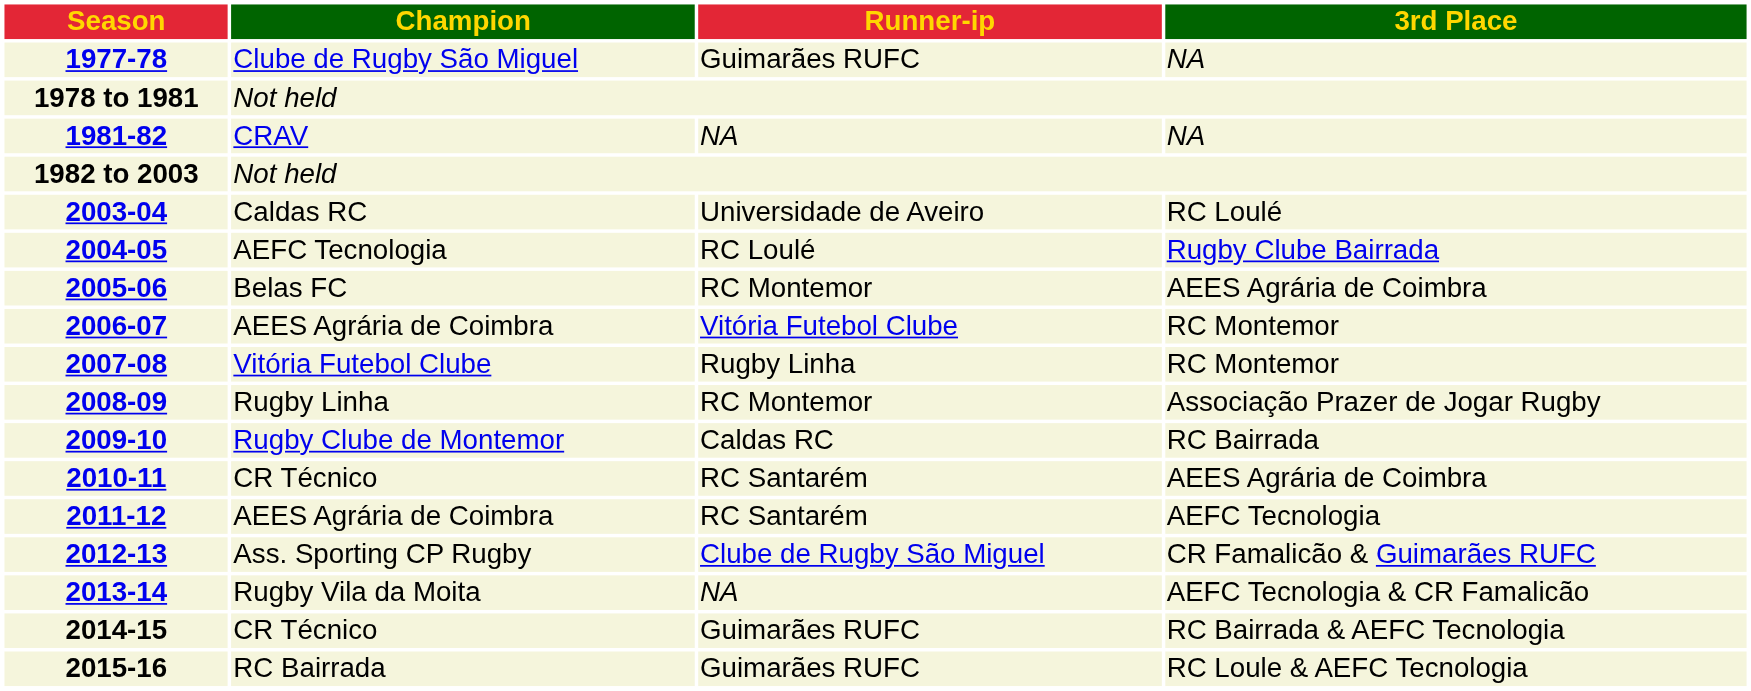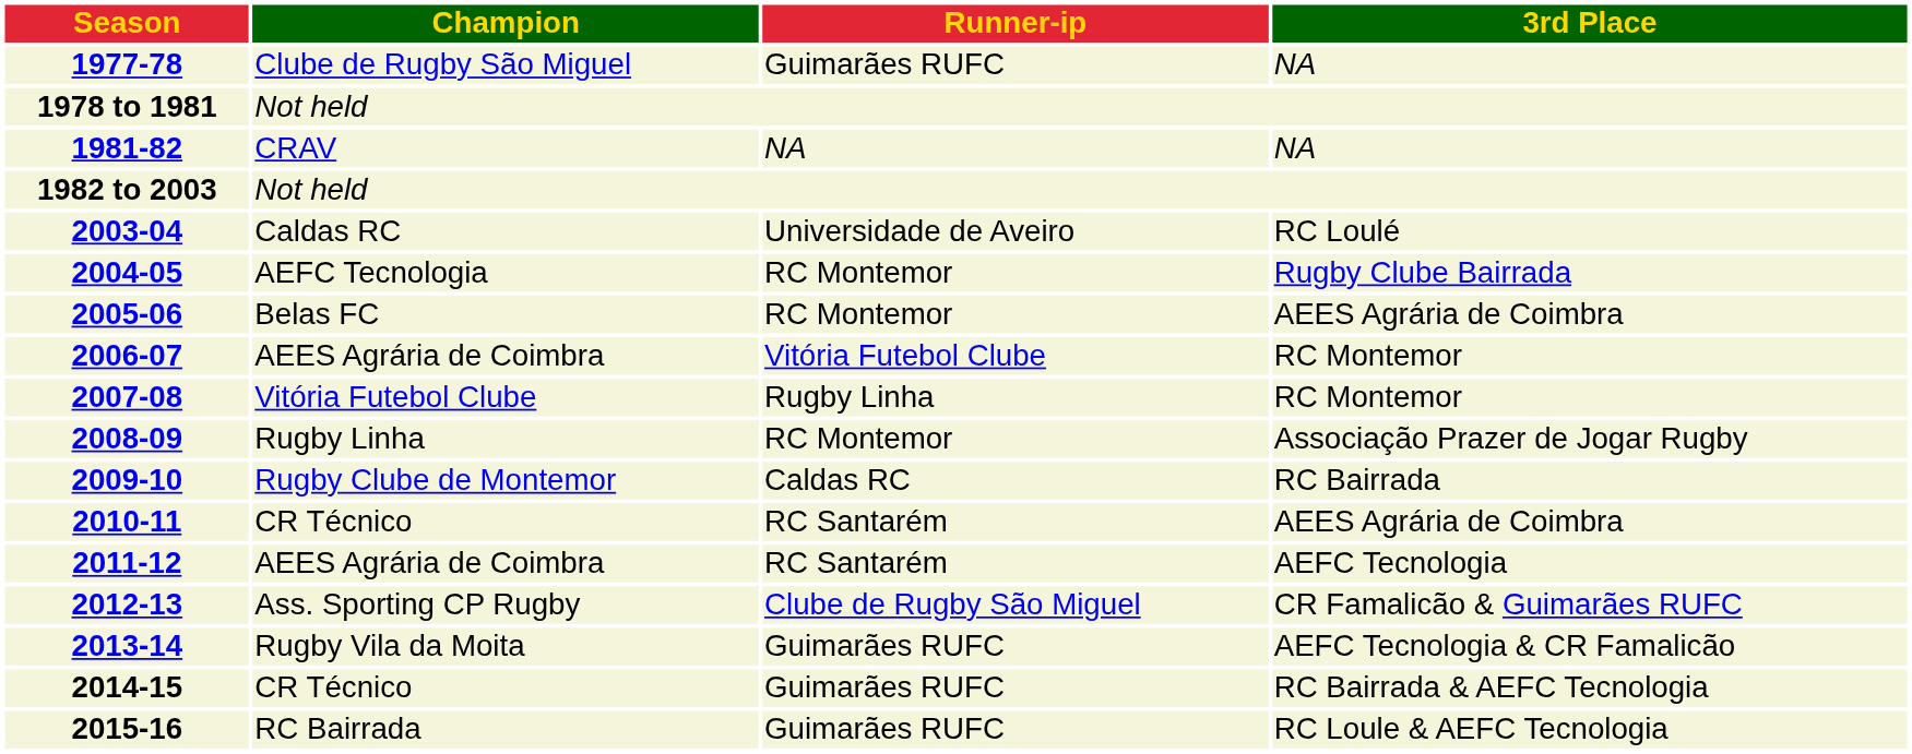 <table width=80%>
 <tr>
 <th style="background: #E32636; color: #FFD700;">Season</th>
 <th style="background: #006400; color: #FFD700;"> Champion</th>
 <th style="background: #E32636; color: #FFD700;"> Runner-ip</th>
 <th style="background: #006400; color: #FFD700;"> 3rd Place</th>
 </tr>
 <tr --- bgcolor=#F5F5DC>
 <th><a href='#'>1977-78</a></th>
 <td><a href='#'>Clube de Rugby São Miguel</a></td>
 <td>Guimarães RUFC</td>
 <td><em>NA</em></td>
 </tr>
 <tr --- bgcolor=#F5F5DC>
 <th>1978 to 1981</th>
 <td colspan="3"><em>Not held</em></td>
 </tr>
 <tr --- bgcolor=#F5F5DC>
 <th><a href='#'>1981-82</a></th>
 <td><a href='#'>CRAV</a></td>
 <td><em>NA</em></td>
 <td><em>NA</em></td>
 </tr>
 <tr --- bgcolor=#F5F5DC>
 <th>1982 to 2003</th>
 <td colspan="3"><em>Not held</em></td>
 </tr>
 <tr --- bgcolor=#F5F5DC>
 <th><a href='#'>2003-04</a></th>
 <td>Caldas RC</td>
 <td>Universidade de Aveiro</td>
 <td>RC Loulé</td>
 </tr>
 <tr --- bgcolor=#F5F5DC>
 <th><a href='#'>2004-05</a></th>
 <td>AEFC Tecnologia</td>
-<td>RC Loulé</td>
+<td>RC Montemor</td>
 <td><a href='#'>Rugby Clube Bairrada</a></td>
 </tr>
 <tr --- bgcolor=#F5F5DC>
 <th><a href='#'>2005-06</a></th>
 <td>Belas FC</td>
 <td>RC Montemor</td>
 <td>AEES Agrária de Coimbra</td>
 </tr>
 <tr --- bgcolor=#F5F5DC>
 <th><a href='#'>2006-07</a></th>
 <td>AEES Agrária de Coimbra</td>
 <td><a href='#'>Vitória Futebol Clube</a></td>
 <td>RC Montemor</td>
 </tr>
 <tr --- bgcolor=#F5F5DC>
 <th><a href='#'>2007-08</a></th>
 <td><a href='#'>Vitória Futebol Clube</a></td>
 <td>Rugby Linha</td>
 <td>RC Montemor</td>
 </tr>
 <tr --- bgcolor=#F5F5DC>
 <th><a href='#'>2008-09</a></th>
 <td>Rugby Linha</td>
 <td>RC Montemor</td>
 <td>Associação Prazer de Jogar Rugby</td>
 </tr>
 <tr --- bgcolor=#F5F5DC>
 <th><a href='#'>2009-10</a></th>
 <td><a href='#'>Rugby Clube de Montemor</a></td>
 <td>Caldas RC</td>
 <td>RC Bairrada</td>
 </tr>
 <tr --- bgcolor=#F5F5DC>
 <th><a href='#'>2010-11</a></th>
 <td>CR Técnico</td>
 <td>RC Santarém</td>
 <td>AEES Agrária de Coimbra</td>
 </tr>
 <tr --- bgcolor=#F5F5DC>
 <th><a href='#'>2011-12</a></th>
 <td>AEES Agrária de Coimbra</td>
 <td>RC Santarém</td>
 <td>AEFC Tecnologia</td>
 </tr>
 <tr --- bgcolor=#F5F5DC>
 <th><a href='#'>2012-13</a></th>
 <td>Ass. Sporting CP Rugby</td>
 <td><a href='#'>Clube de Rugby São Miguel</a></td>
 <td>CR Famalicão & <a href='#'>Guimarães RUFC</a></td>
 </tr>
 <tr --- bgcolor=#F5F5DC>
 <th><a href='#'>2013-14</a></th>
 <td>Rugby Vila da Moita</td>
-<td><em>NA</em></td>
+<td>Guimarães RUFC</td>
 <td>AEFC Tecnologia & CR Famalicão</td>
 </tr>
 <tr --- bgcolor=#F5F5DC>
 <th>2014-15</th>
 <td>CR Técnico</td>
 <td>Guimarães RUFC</td>
 <td>RC Bairrada & AEFC Tecnologia</td>
 </tr>
 <tr --- bgcolor=#F5F5DC>
 <th>2015-16</th>
 <td>RC Bairrada</td>
 <td>Guimarães RUFC</td>
 <td>RC Loule & AEFC Tecnologia</td>
 </tr>
 </table>
